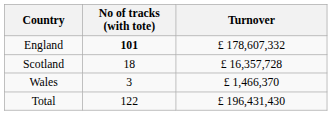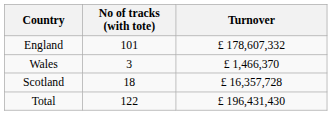 <table class="wikitable" style="text-align:center">
 <tr>
 <th width=100>Country</th>
 <th width=120>No of tracks<br>(with tote)</th>
 <th width=200>Turnover</th>
 </tr>
 <tr>
 <td>England</td>
-<td><strong>101</strong></td>
+<td>101</td>
 <td>£ 178,607,332</td>
+</tr>
+<tr>
+<td>Wales</td>
+<td>3</td>
+<td>£ 1,466,370</td>
 </tr>
 <tr>
 <td>Scotland</td>
 <td>18</td>
 <td>£ 16,357,728</td>
 </tr>
 <tr>
-<td>Wales</td>
-<td>3</td>
-<td>£ 1,466,370</td>
-</tr>
-<tr>
 <td>Total</td>
 <td>122</td>
 <td>£ 196,431,430</td>
 </tr>
 </table>
